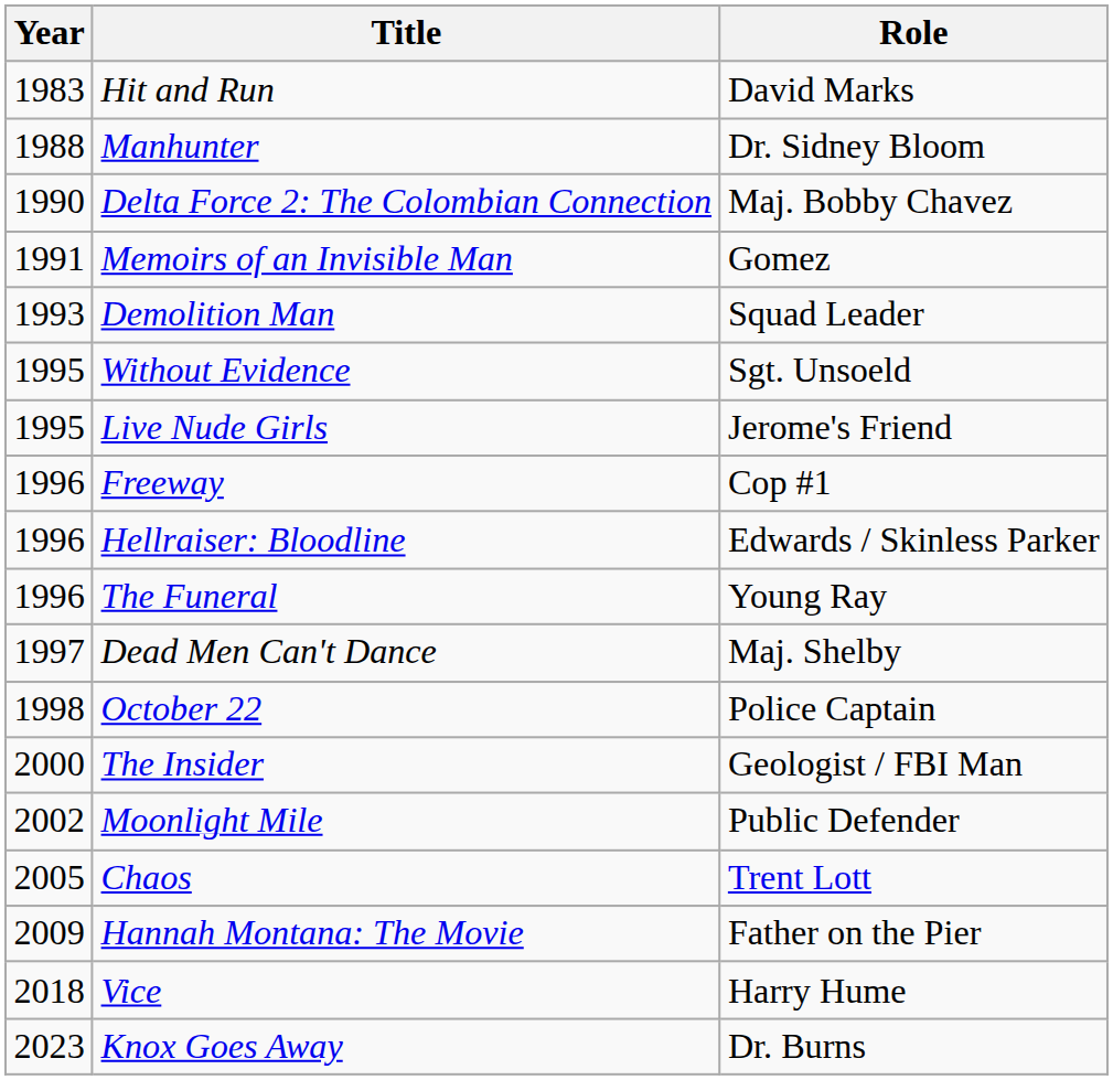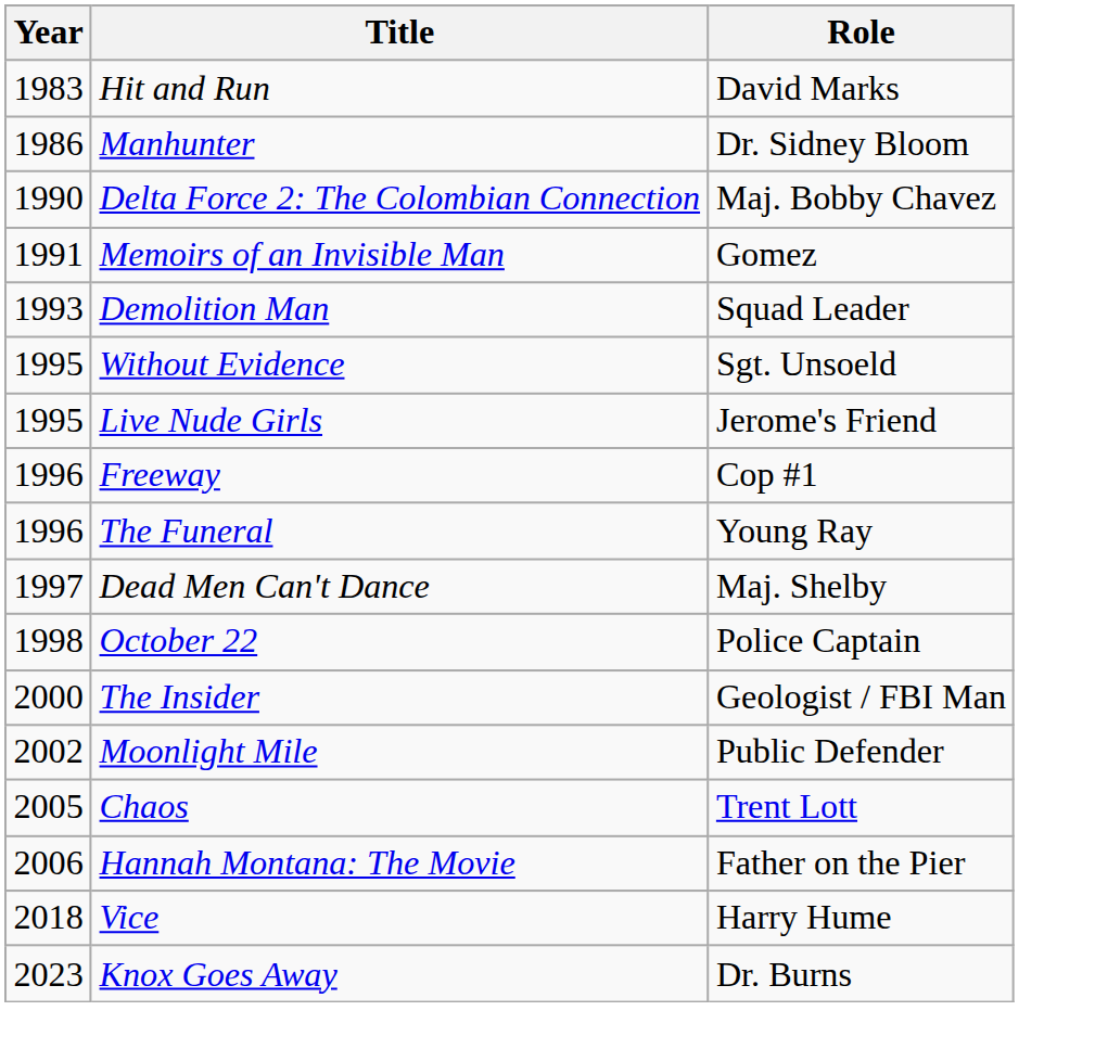 <table class="wikitable sortable">
 <tr>
 <th>Year</th>
 <th>Title</th>
 <th>Role</th>
 </tr>
 <tr>
 <td>1983</td>
 <td><em>Hit and Run</em></td>
 <td>David Marks</td>
 </tr>
 <tr>
-<td>1988</td>
+<td>1986</td>
 <td><em><a href='#'>Manhunter</a></em></td>
 <td>Dr. Sidney Bloom</td>
 </tr>
 <tr>
 <td>1990</td>
 <td><em><a href='#'>Delta Force 2: The Colombian Connection</a></em></td>
 <td>Maj. Bobby Chavez</td>
 </tr>
 <tr>
 <td>1991</td>
 <td><em><a href='#'>Memoirs of an Invisible Man</a></em></td>
 <td>Gomez</td>
 </tr>
 <tr>
 <td>1993</td>
 <td><em><a href='#'>Demolition Man</a></em></td>
 <td>Squad Leader</td>
 </tr>
 <tr>
 <td>1995</td>
 <td><em><a href='#'>Without Evidence</a></em></td>
 <td>Sgt. Unsoeld</td>
 </tr>
 <tr>
 <td>1995</td>
 <td><em><a href='#'>Live Nude Girls</a></em></td>
 <td>Jerome's Friend</td>
 </tr>
 <tr>
 <td>1996</td>
 <td><em><a href='#'>Freeway</a></em></td>
 <td>Cop #1</td>
 </tr>
 <tr>
 <td>1996</td>
-<td><em><a href='#'>Hellraiser: Bloodline</a></em></td>
-<td>Edwards / Skinless Parker</td>
-</tr>
-<tr>
-<td>1996</td>
 <td><em><a href='#'>The Funeral</a></em></td>
 <td>Young Ray</td>
 </tr>
 <tr>
 <td>1997</td>
 <td><em>Dead Men Can't Dance</em></td>
 <td>Maj. Shelby</td>
 </tr>
 <tr>
 <td>1998</td>
 <td><em><a href='#'>October 22</a></em></td>
 <td>Police Captain</td>
 </tr>
 <tr>
 <td>2000</td>
 <td><em><a href='#'>The Insider</a></em></td>
 <td>Geologist / FBI Man</td>
 </tr>
 <tr>
 <td>2002</td>
 <td><em><a href='#'>Moonlight Mile</a></em></td>
 <td>Public Defender</td>
 </tr>
 <tr>
 <td>2005</td>
 <td><em><a href='#'>Chaos</a></em></td>
 <td><a href='#'>Trent Lott</a></td>
 </tr>
 <tr>
-<td>2009</td>
+<td>2006</td>
 <td><em><a href='#'>Hannah Montana: The Movie</a></em></td>
 <td>Father on the Pier</td>
 </tr>
 <tr>
 <td>2018</td>
 <td><em><a href='#'>Vice</a></em></td>
 <td>Harry Hume</td>
 </tr>
 <tr>
 <td>2023</td>
 <td><em><a href='#'>Knox Goes Away</a></em></td>
 <td>Dr. Burns</td>
 </tr>
 </table>
